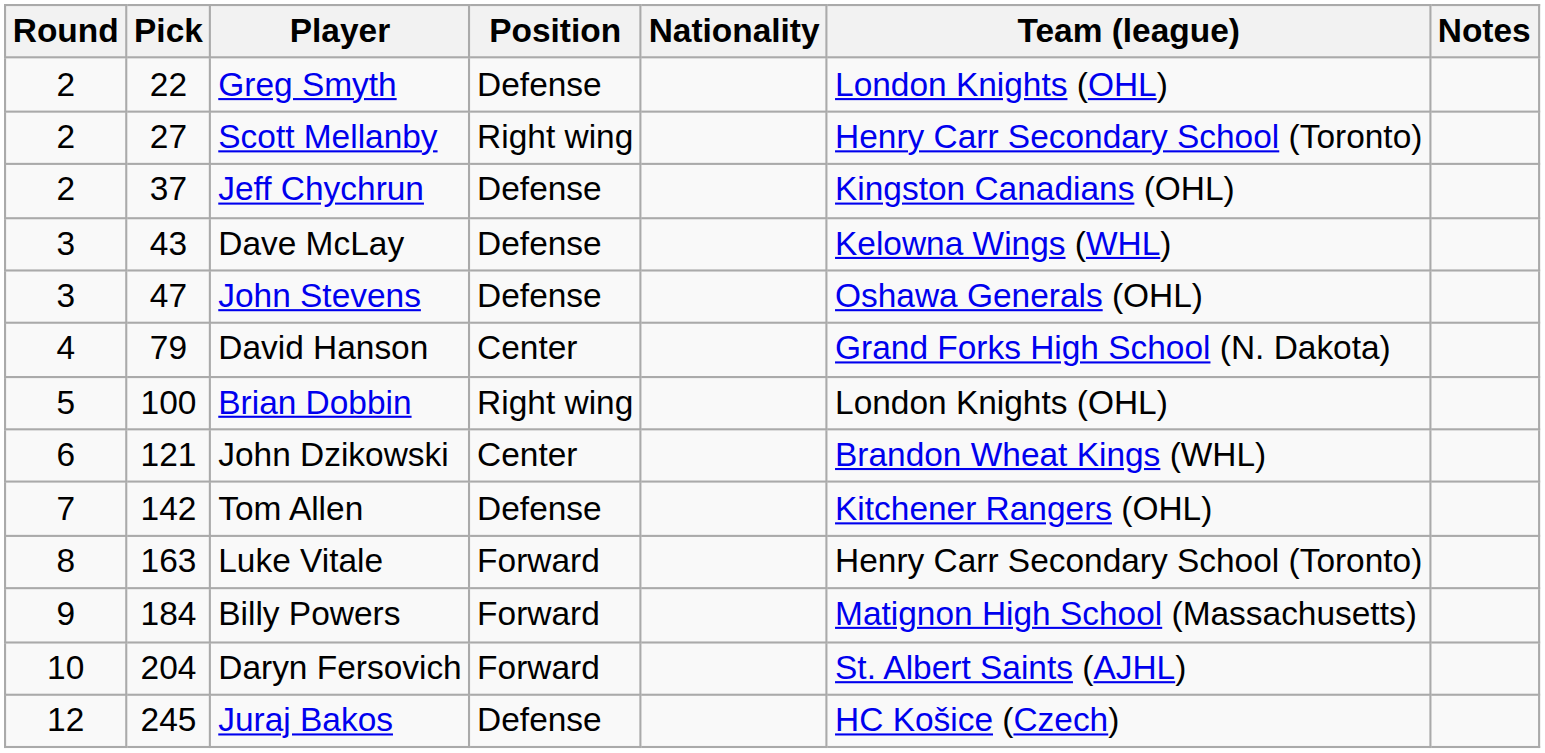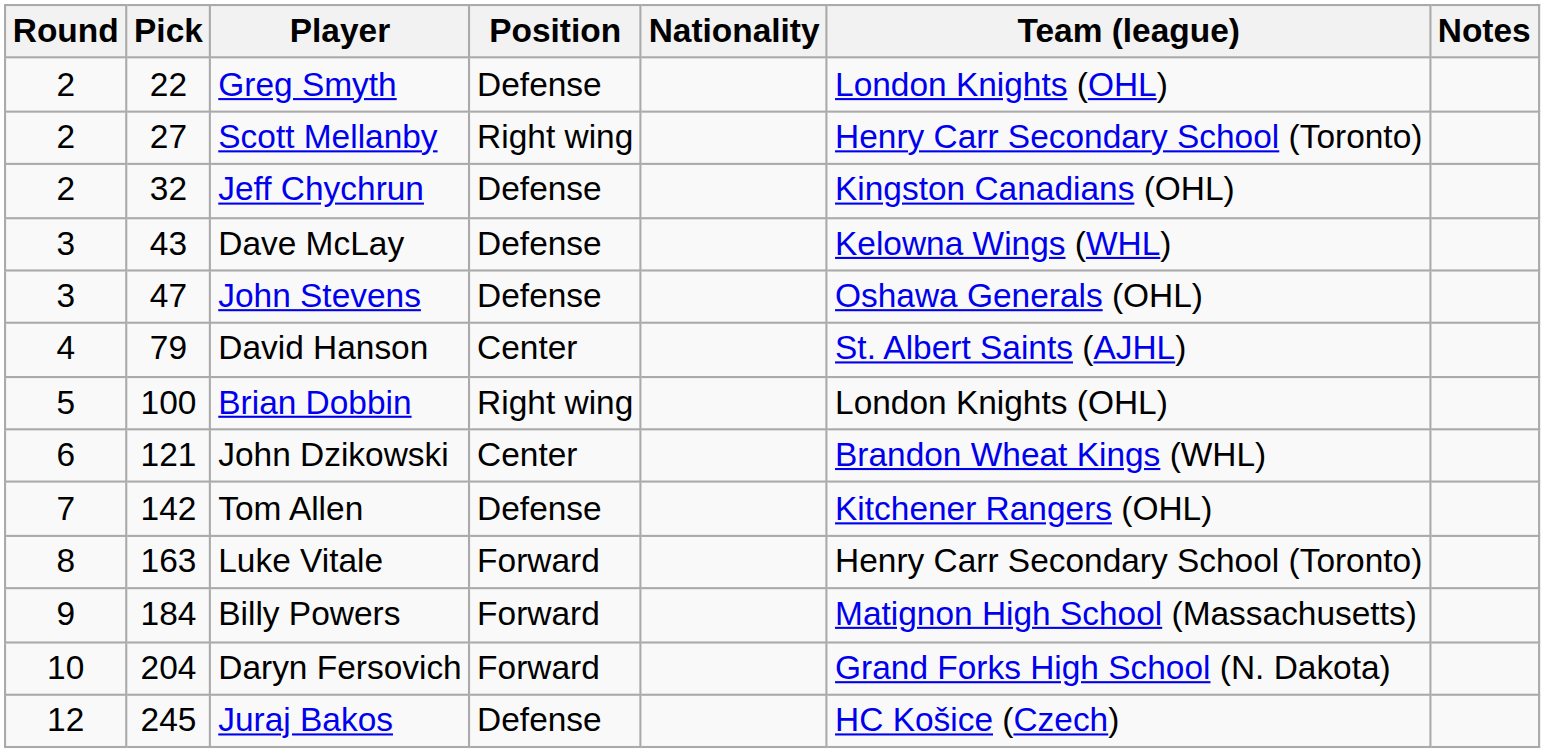 <table class="wikitable">
 <tr>
 <th>Round</th>
 <th>Pick</th>
 <th>Player</th>
 <th>Position</th>
 <th>Nationality</th>
 <th>Team (league)</th>
 <th>Notes</th>
 </tr>
 <tr>
 <td style="text-align:center">2</td>
 <td style="text-align:center">22</td>
 <td><a href='#'>Greg Smyth</a></td>
 <td>Defense</td>
 <td></td>
 <td><a href='#'>London Knights</a> (<a href='#'>OHL</a>)</td>
 <td></td>
 </tr>
 <tr>
 <td style="text-align:center">2</td>
 <td style="text-align:center">27</td>
 <td><a href='#'>Scott Mellanby</a></td>
 <td>Right wing</td>
 <td></td>
 <td><a href='#'>Henry Carr Secondary School</a> (Toronto)</td>
 <td></td>
 </tr>
 <tr>
 <td style="text-align:center">2</td>
-<td style="text-align:center">37</td>
+<td style="text-align:center">32</td>
 <td><a href='#'>Jeff Chychrun</a></td>
 <td>Defense</td>
 <td></td>
 <td><a href='#'>Kingston Canadians</a> (OHL)</td>
 <td></td>
 </tr>
 <tr>
 <td style="text-align:center">3</td>
 <td style="text-align:center">43</td>
 <td>Dave McLay</td>
 <td>Defense</td>
 <td></td>
 <td><a href='#'>Kelowna Wings</a> (<a href='#'>WHL</a>)</td>
 <td></td>
 </tr>
 <tr>
 <td style="text-align:center">3</td>
 <td style="text-align:center">47</td>
 <td><a href='#'>John Stevens</a></td>
 <td>Defense</td>
 <td></td>
 <td><a href='#'>Oshawa Generals</a> (OHL)</td>
 <td></td>
 </tr>
 <tr>
 <td style="text-align:center">4</td>
 <td style="text-align:center">79</td>
 <td>David Hanson</td>
 <td>Center</td>
 <td></td>
-<td><a href='#'>Grand Forks High School</a> (N. Dakota)</td>
+<td><a href='#'>St. Albert Saints</a> (<a href='#'>AJHL</a>)</td>
 <td></td>
 </tr>
 <tr>
 <td style="text-align:center">5</td>
 <td style="text-align:center">100</td>
 <td><a href='#'>Brian Dobbin</a></td>
 <td>Right wing</td>
 <td></td>
 <td>London Knights (OHL)</td>
 <td></td>
 </tr>
 <tr>
 <td style="text-align:center">6</td>
 <td style="text-align:center">121</td>
 <td>John Dzikowski</td>
 <td>Center</td>
 <td></td>
 <td><a href='#'>Brandon Wheat Kings</a> (WHL)</td>
 <td></td>
 </tr>
 <tr>
 <td style="text-align:center">7</td>
 <td style="text-align:center">142</td>
 <td>Tom Allen</td>
 <td>Defense</td>
 <td></td>
 <td><a href='#'>Kitchener Rangers</a> (OHL)</td>
 <td></td>
 </tr>
 <tr>
 <td style="text-align:center">8</td>
 <td style="text-align:center">163</td>
 <td>Luke Vitale</td>
 <td>Forward</td>
 <td></td>
 <td>Henry Carr Secondary School (Toronto)</td>
 <td></td>
 </tr>
 <tr>
 <td style="text-align:center">9</td>
 <td style="text-align:center">184</td>
 <td>Billy Powers</td>
 <td>Forward</td>
 <td></td>
 <td><a href='#'>Matignon High School</a> (Massachusetts)</td>
 <td></td>
 </tr>
 <tr>
 <td style="text-align:center">10</td>
 <td style="text-align:center">204</td>
 <td>Daryn Fersovich</td>
 <td>Forward</td>
 <td></td>
-<td><a href='#'>St. Albert Saints</a> (<a href='#'>AJHL</a>)</td>
+<td><a href='#'>Grand Forks High School</a> (N. Dakota)</td>
 <td></td>
 </tr>
 <tr>
 <td style="text-align:center">12</td>
 <td style="text-align:center">245</td>
 <td><a href='#'>Juraj Bakos</a></td>
 <td>Defense</td>
 <td></td>
 <td><a href='#'>HC Košice</a> (<a href='#'>Czech</a>)</td>
 <td></td>
 </tr>
 </table>
